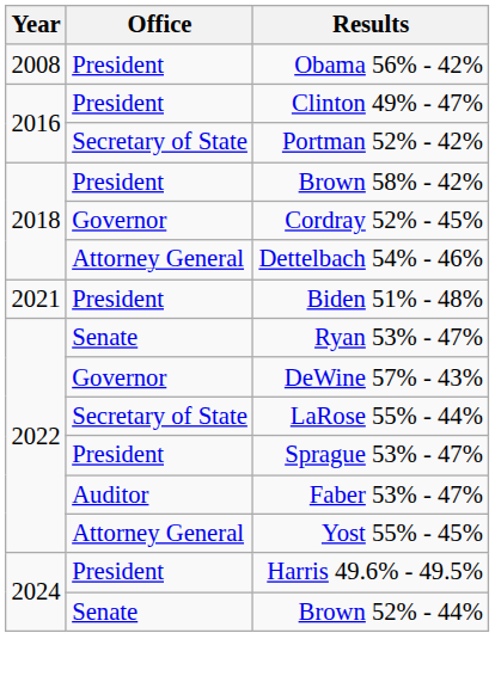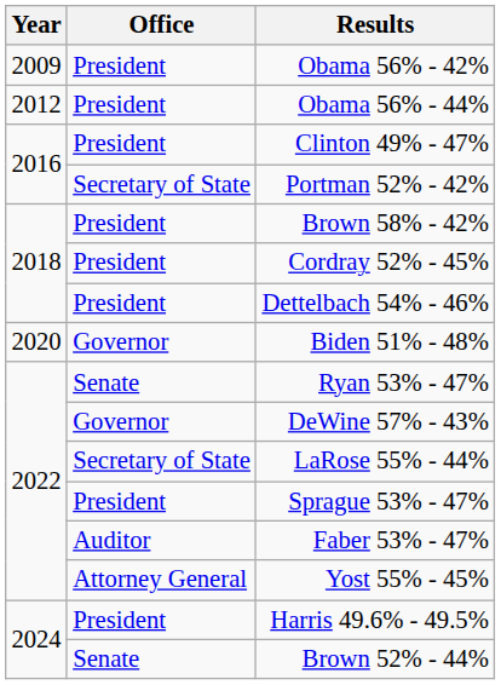 <table class=wikitable>
 <tr>
 <th>Year</th>
 <th>Office</th>
 <th>Results</th>
 </tr>
 <tr>
-<td>2008</td>
+<td>2009</td>
 <td><a href='#'>President</a></td>
 <td align="right" ><a href='#'>Obama</a> 56% - 42%</td>
+</tr>
+<tr>
+<td>2012</td>
+<td><a href='#'>President</a></td>
+<td align="right" ><a href='#'>Obama</a> 56% - 44%</td>
 </tr>
 <tr>
 <td rowspan=2>2016</td>
 <td><a href='#'>President</a></td>
 <td align="right" ><a href='#'>Clinton</a> 49% - 47%</td>
 </tr>
 <tr>
 <td><a href='#'>Secretary of State</a></td>
 <td align="right" ><a href='#'>Portman</a> 52% - 42%</td>
 </tr>
 <tr>
 <td rowspan=3>2018</td>
 <td><a href='#'>President</a></td>
 <td align="right" ><a href='#'>Brown</a> 58% - 42%</td>
 </tr>
 <tr>
-<td><a href='#'>Governor</a></td>
+<td><a href='#'>President</a></td>
 <td align="right" ><a href='#'>Cordray</a> 52% - 45%</td>
 </tr>
 <tr>
-<td><a href='#'>Attorney General</a></td>
+<td><a href='#'>President</a></td>
 <td align="right" ><a href='#'>Dettelbach</a> 54% - 46%</td>
 </tr>
 <tr>
-<td>2021</td>
-<td><a href='#'>President</a></td>
+<td>2020</td>
+<td><a href='#'>Governor</a></td>
 <td align="right" ><a href='#'>Biden</a> 51% - 48%</td>
 </tr>
 <tr>
 <td rowspan=6>2022</td>
 <td><a href='#'>Senate</a></td>
 <td align="right" ><a href='#'>Ryan</a> 53% - 47%</td>
 </tr>
 <tr>
 <td><a href='#'>Governor</a></td>
 <td align="right" ><a href='#'>DeWine</a> 57% - 43%</td>
 </tr>
 <tr>
 <td><a href='#'>Secretary of State</a></td>
 <td align="right" ><a href='#'>LaRose</a> 55% - 44%</td>
 </tr>
 <tr>
 <td><a href='#'>President</a></td>
 <td align="right" ><a href='#'>Sprague</a> 53% - 47%</td>
 </tr>
 <tr>
 <td><a href='#'>Auditor</a></td>
 <td align="right" ><a href='#'>Faber</a> 53% - 47%</td>
 </tr>
 <tr>
 <td><a href='#'>Attorney General</a></td>
 <td align="right" ><a href='#'>Yost</a> 55% - 45%</td>
 </tr>
 <tr>
 <td rowspan=2>2024</td>
 <td><a href='#'>President</a></td>
 <td align="right" ><a href='#'>Harris</a> 49.6% - 49.5%</td>
 </tr>
 <tr>
 <td><a href='#'>Senate</a></td>
 <td align="right" ><a href='#'>Brown</a> 52% - 44%</td>
 </tr>
 </table>
